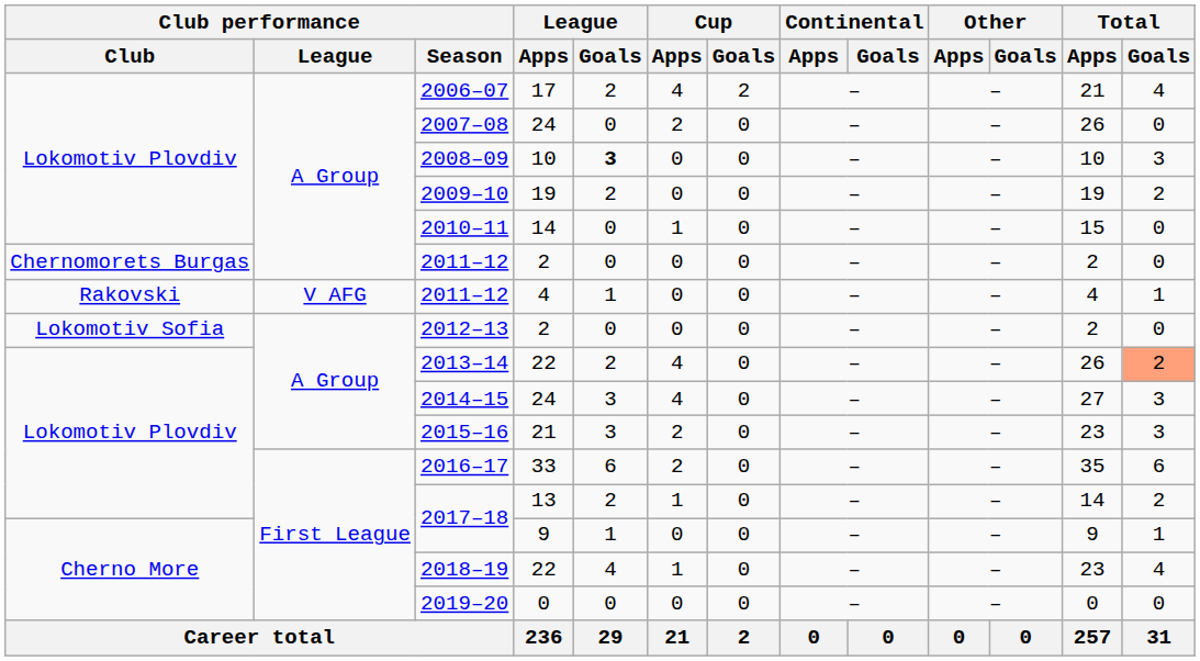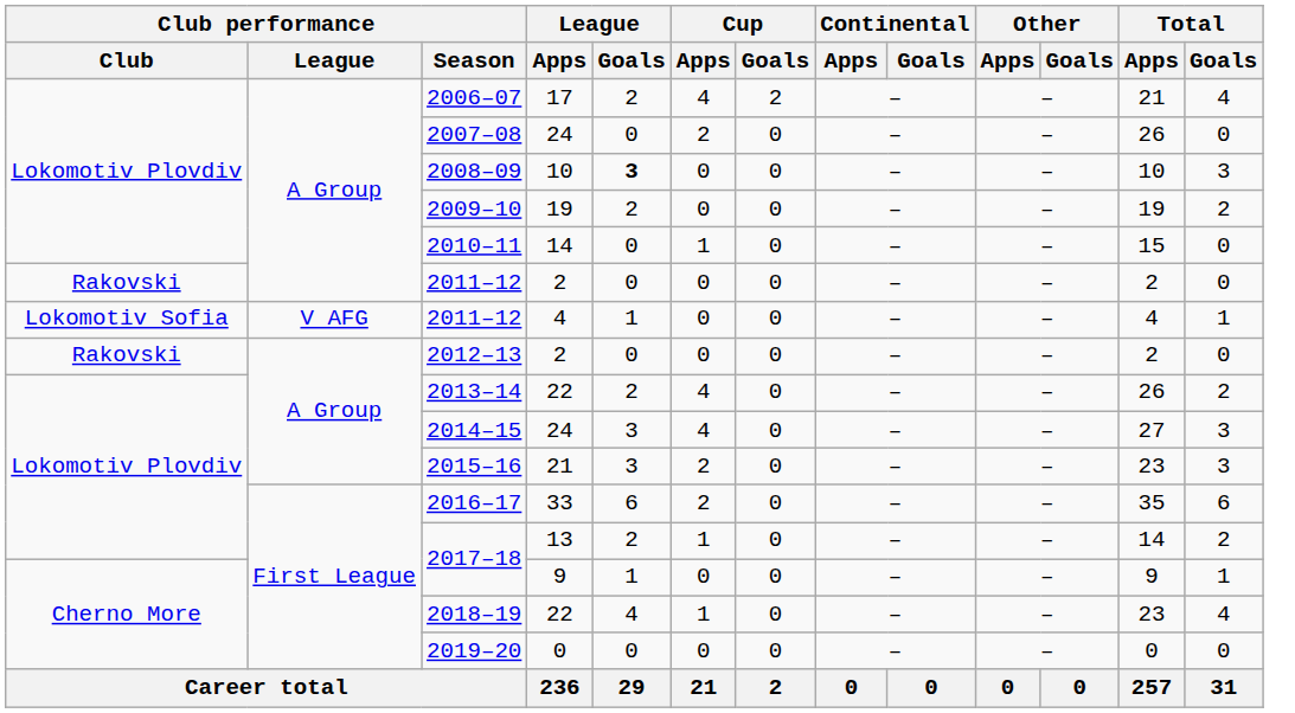 <table class="wikitable" style="text-align: center">
 <tr>
 <th colspan="3">Club performance</th>
 <th colspan="2">League</th>
 <th colspan="2">Cup</th>
 <th colspan="2">Continental</th>
 <th colspan="2">Other</th>
 <th colspan="3">Total</th>
 </tr>
 <tr>
 <th>Club</th>
 <th>League</th>
 <th>Season</th>
 <th>Apps</th>
 <th>Goals</th>
 <th>Apps</th>
 <th>Goals</th>
 <th>Apps</th>
 <th>Goals</th>
 <th>Apps</th>
 <th>Goals</th>
 <th>Apps</th>
 <th>Goals</th>
 </tr>
 <tr>
 <td rowspan=5><a href='#'>Lokomotiv Plovdiv</a></td>
 <td rowspan="6"><a href='#'>A Group</a></td>
 <td><a href='#'>2006–07</a></td>
 <td>17</td>
 <td>2</td>
 <td>4</td>
 <td>2</td>
 <td colspan="2">–</td>
 <td colspan="2">–</td>
 <td>21</td>
 <td>4</td>
 </tr>
 <tr>
 <td><a href='#'>2007–08</a></td>
 <td>24</td>
 <td>0</td>
 <td>2</td>
 <td>0</td>
 <td colspan="2">–</td>
 <td colspan="2">–</td>
 <td>26</td>
 <td>0</td>
 </tr>
 <tr>
 <td><a href='#'>2008–09</a></td>
 <td>10</td>
 <td><strong>3</strong></td>
 <td>0</td>
 <td>0</td>
 <td colspan="2">–</td>
 <td colspan="2">–</td>
 <td>10</td>
 <td>3</td>
 </tr>
 <tr>
 <td><a href='#'>2009–10</a></td>
 <td>19</td>
 <td>2</td>
 <td>0</td>
 <td>0</td>
 <td colspan="2">–</td>
 <td colspan="2">–</td>
 <td>19</td>
 <td>2</td>
 </tr>
 <tr>
 <td><a href='#'>2010–11</a></td>
 <td>14</td>
 <td>0</td>
 <td>1</td>
 <td>0</td>
 <td colspan="2">–</td>
 <td colspan="2">–</td>
 <td>15</td>
 <td>0</td>
 </tr>
 <tr>
-<td rowspan=1><a href='#'>Chernomorets Burgas</a></td>
+<td rowspan=1><a href='#'>Rakovski</a></td>
 <td><a href='#'>2011–12</a></td>
 <td>2</td>
 <td>0</td>
 <td>0</td>
 <td>0</td>
 <td colspan="2">–</td>
 <td colspan="2">–</td>
 <td>2</td>
 <td>0</td>
 </tr>
 <tr>
-<td rowspan=1><a href='#'>Rakovski</a></td>
+<td rowspan=1><a href='#'>Lokomotiv Sofia</a></td>
 <td rowspan="1"><a href='#'>V AFG</a></td>
 <td><a href='#'>2011–12</a></td>
 <td>4</td>
 <td>1</td>
 <td>0</td>
 <td>0</td>
 <td colspan="2">–</td>
 <td colspan="2">–</td>
 <td>4</td>
 <td>1</td>
 </tr>
 <tr>
-<td rowspan=1><a href='#'>Lokomotiv Sofia</a></td>
+<td rowspan=1><a href='#'>Rakovski</a></td>
 <td rowspan="4"><a href='#'>A Group</a></td>
 <td><a href='#'>2012–13</a></td>
 <td>2</td>
 <td>0</td>
 <td>0</td>
 <td>0</td>
 <td colspan="2">–</td>
 <td colspan="2">–</td>
 <td>2</td>
 <td>0</td>
 </tr>
 <tr>
 <td rowspan=5><a href='#'>Lokomotiv Plovdiv</a></td>
 <td><a href='#'>2013–14</a></td>
 <td>22</td>
 <td>2</td>
 <td>4</td>
 <td>0</td>
 <td colspan="2">–</td>
 <td colspan="2">–</td>
 <td>26</td>
-<td style="background: lightsalmon;">2</td>
+<td>2</td>
 </tr>
 <tr>
 <td><a href='#'>2014–15</a></td>
 <td>24</td>
 <td>3</td>
 <td>4</td>
 <td>0</td>
 <td colspan="2">–</td>
 <td colspan="2">–</td>
 <td>27</td>
 <td>3</td>
 </tr>
 <tr>
 <td><a href='#'>2015–16</a></td>
 <td>21</td>
 <td>3</td>
 <td>2</td>
 <td>0</td>
 <td colspan="2">–</td>
 <td colspan="2">–</td>
 <td>23</td>
 <td>3</td>
 </tr>
 <tr>
 <td rowspan="5"><a href='#'>First League</a></td>
 <td><a href='#'>2016–17</a></td>
 <td>33</td>
 <td>6</td>
 <td>2</td>
 <td>0</td>
 <td colspan="2">–</td>
 <td colspan="2">–</td>
 <td>35</td>
 <td>6</td>
 </tr>
 <tr>
 <td rowspan="2"><a href='#'>2017–18</a></td>
 <td>13</td>
 <td>2</td>
 <td>1</td>
 <td>0</td>
 <td colspan="2">–</td>
 <td colspan="2">–</td>
 <td>14</td>
 <td>2</td>
 </tr>
 <tr>
 <td rowspan=3><a href='#'>Cherno More</a></td>
 <td>9</td>
 <td>1</td>
 <td>0</td>
 <td>0</td>
 <td colspan="2">–</td>
 <td colspan="2">–</td>
 <td>9</td>
 <td>1</td>
 </tr>
 <tr>
 <td><a href='#'>2018–19</a></td>
 <td>22</td>
 <td>4</td>
 <td>1</td>
 <td>0</td>
 <td colspan="2">–</td>
 <td colspan="2">–</td>
 <td>23</td>
 <td>4</td>
 </tr>
 <tr>
 <td><a href='#'>2019–20</a></td>
 <td>0</td>
 <td>0</td>
 <td>0</td>
 <td>0</td>
 <td colspan="2">–</td>
 <td colspan="2">–</td>
 <td>0</td>
 <td>0</td>
 </tr>
 <tr>
 <th colspan=3>Career total</th>
 <th>236</th>
 <th>29</th>
 <th>21</th>
 <th>2</th>
 <th>0</th>
 <th>0</th>
 <th>0</th>
 <th>0</th>
 <th>257</th>
 <th>31</th>
 </tr>
 </table>
